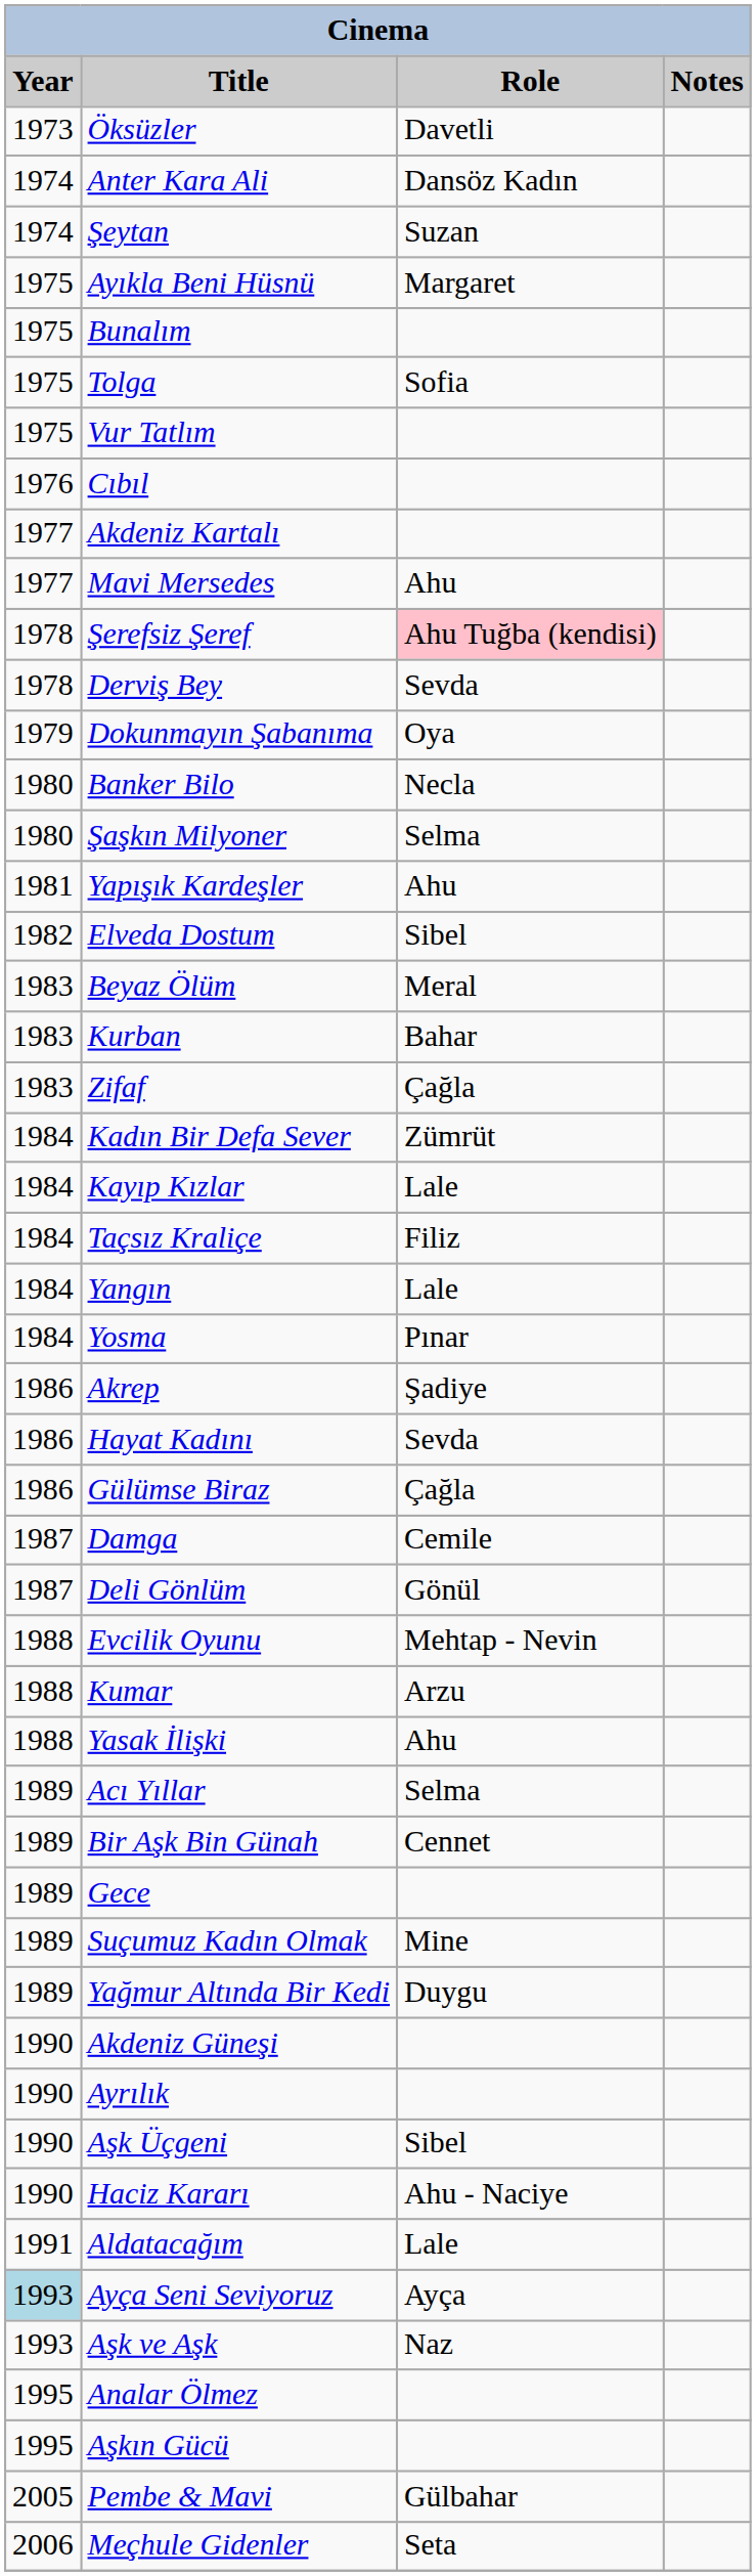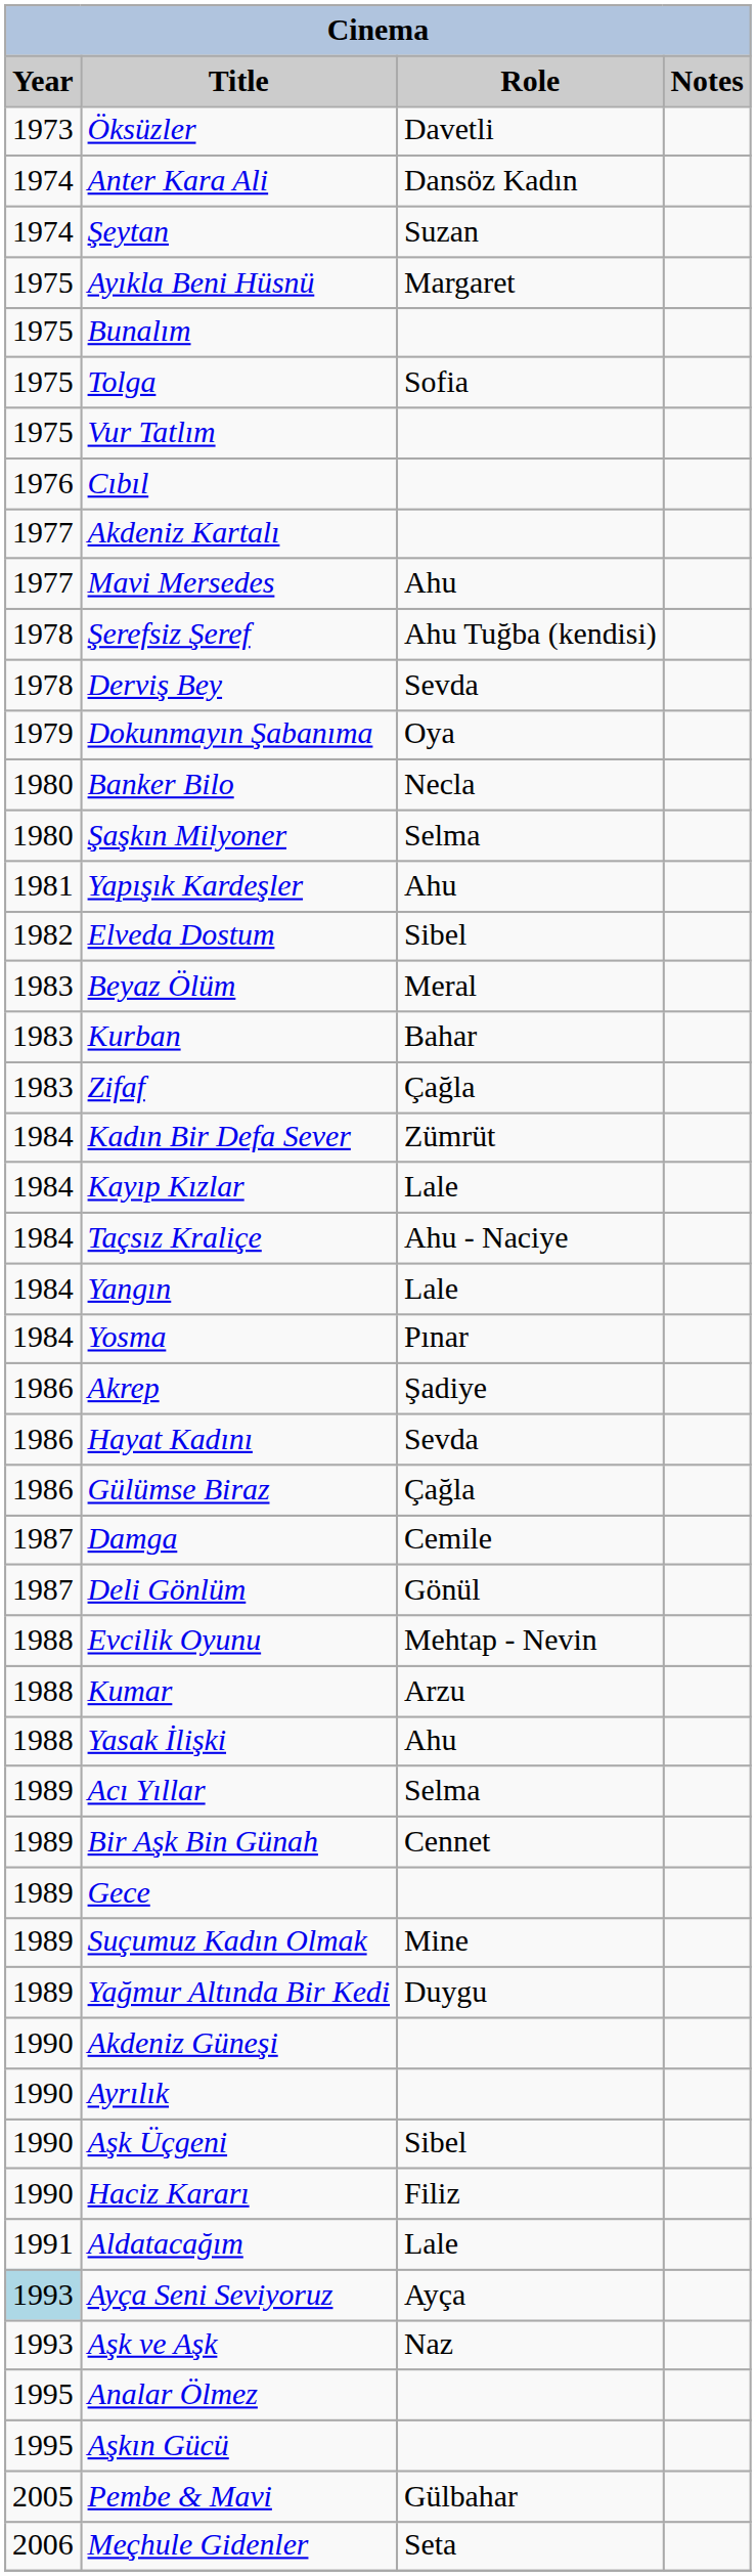 <table class="wikitable" style="font-size:90%">
 <tr>
 <th colspan="4" style="background:LightSteelBlue">Cinema</th>
 </tr>
 <tr>
 <th style="background:#CCCCCC">Year</th>
 <th style="background:#CCCCCC">Title</th>
 <th style="background:#CCCCCC">Role</th>
 <th style="background:#CCCCCC">Notes</th>
 </tr>
 <tr>
 <td>1973</td>
 <td><em> <a href='#'>Öksüzler</a> </em></td>
 <td>Davetli</td>
 <td></td>
 </tr>
 <tr>
 <td>1974</td>
 <td><em> <a href='#'>Anter Kara Ali</a> </em></td>
 <td>Dansöz Kadın</td>
 <td></td>
 </tr>
 <tr>
 <td>1974</td>
 <td><em> <a href='#'>Şeytan</a> </em></td>
 <td>Suzan</td>
 <td></td>
 </tr>
 <tr>
 <td>1975</td>
 <td><em> <a href='#'>Ayıkla Beni Hüsnü</a> </em></td>
 <td>Margaret</td>
 <td></td>
 </tr>
 <tr>
 <td>1975</td>
 <td><em> <a href='#'>Bunalım</a> </em></td>
 <td></td>
 <td></td>
 </tr>
 <tr>
 <td>1975</td>
 <td><em> <a href='#'>Tolga</a> </em></td>
 <td>Sofia</td>
 <td></td>
 </tr>
 <tr>
 <td>1975</td>
 <td><em> <a href='#'>Vur Tatlım</a> </em></td>
 <td></td>
 <td></td>
 </tr>
 <tr>
 <td>1976</td>
 <td><em> <a href='#'>Cıbıl</a> </em></td>
 <td></td>
 <td></td>
 </tr>
 <tr>
 <td>1977</td>
 <td><em> <a href='#'>Akdeniz Kartalı</a> </em></td>
 <td></td>
 <td></td>
 </tr>
 <tr>
 <td>1977</td>
 <td><em> <a href='#'>Mavi Mersedes</a> </em></td>
 <td>Ahu</td>
 <td></td>
 </tr>
 <tr>
 <td>1978</td>
 <td><em> <a href='#'>Şerefsiz Şeref</a> </em></td>
-<td style="background: pink;">Ahu Tuğba (kendisi)</td>
+<td>Ahu Tuğba (kendisi)</td>
 <td></td>
 </tr>
 <tr>
 <td>1978</td>
 <td><em> <a href='#'>Derviş Bey</a> </em></td>
 <td>Sevda</td>
 <td></td>
 </tr>
 <tr>
 <td>1979</td>
 <td><em> <a href='#'>Dokunmayın Şabanıma</a> </em></td>
 <td>Oya</td>
 <td></td>
 </tr>
 <tr>
 <td>1980</td>
 <td><em> <a href='#'>Banker Bilo</a> </em></td>
 <td>Necla</td>
 <td></td>
 </tr>
 <tr>
 <td>1980</td>
 <td><em> <a href='#'>Şaşkın Milyoner</a> </em></td>
 <td>Selma</td>
 <td></td>
 </tr>
 <tr>
 <td>1981</td>
 <td><em> <a href='#'>Yapışık Kardeşler</a> </em></td>
 <td>Ahu</td>
 <td></td>
 </tr>
 <tr>
 <td>1982</td>
 <td><em> <a href='#'>Elveda Dostum</a> </em></td>
 <td>Sibel</td>
 <td></td>
 </tr>
 <tr>
 <td>1983</td>
 <td><em> <a href='#'>Beyaz Ölüm</a> </em></td>
 <td>Meral</td>
 <td></td>
 </tr>
 <tr>
 <td>1983</td>
 <td><em> <a href='#'>Kurban</a> </em></td>
 <td>Bahar</td>
 <td></td>
 </tr>
 <tr>
 <td>1983</td>
 <td><em> <a href='#'>Zifaf</a> </em></td>
 <td>Çağla</td>
 <td></td>
 </tr>
 <tr>
 <td>1984</td>
 <td><em> <a href='#'>Kadın Bir Defa Sever</a> </em></td>
 <td>Zümrüt</td>
 <td></td>
 </tr>
 <tr>
 <td>1984</td>
 <td><em> <a href='#'>Kayıp Kızlar</a> </em></td>
 <td>Lale</td>
 <td></td>
 </tr>
 <tr>
 <td>1984</td>
 <td><em> <a href='#'>Taçsız Kraliçe</a> </em></td>
-<td>Filiz</td>
+<td>Ahu - Naciye</td>
 <td></td>
 </tr>
 <tr>
 <td>1984</td>
 <td><em> <a href='#'>Yangın</a> </em></td>
 <td>Lale</td>
 <td></td>
 </tr>
 <tr>
 <td>1984</td>
 <td><em> <a href='#'>Yosma</a> </em></td>
 <td>Pınar</td>
 <td></td>
 </tr>
 <tr>
 <td>1986</td>
 <td><em> <a href='#'>Akrep</a> </em></td>
 <td>Şadiye</td>
 <td></td>
 </tr>
 <tr>
 <td>1986</td>
 <td><em> <a href='#'>Hayat Kadını</a> </em></td>
 <td>Sevda</td>
 <td></td>
 </tr>
 <tr>
 <td>1986</td>
 <td><em> <a href='#'>Gülümse Biraz</a> </em></td>
 <td>Çağla</td>
 <td></td>
 </tr>
 <tr>
 <td>1987</td>
 <td><em> <a href='#'>Damga</a> </em></td>
 <td>Cemile</td>
 <td></td>
 </tr>
 <tr>
 <td>1987</td>
 <td><em> <a href='#'>Deli Gönlüm</a> </em></td>
 <td>Gönül</td>
 <td></td>
 </tr>
 <tr>
 <td>1988</td>
 <td><em> <a href='#'>Evcilik Oyunu</a> </em></td>
 <td>Mehtap - Nevin</td>
 <td></td>
 </tr>
 <tr>
 <td>1988</td>
 <td><em> <a href='#'>Kumar</a> </em></td>
 <td>Arzu</td>
 <td></td>
 </tr>
 <tr>
 <td>1988</td>
 <td><em> <a href='#'>Yasak İlişki</a> </em></td>
 <td>Ahu</td>
 <td></td>
 </tr>
 <tr>
 <td>1989</td>
 <td><em> <a href='#'>Acı Yıllar</a> </em></td>
 <td>Selma</td>
 <td></td>
 </tr>
 <tr>
 <td>1989</td>
 <td><em> <a href='#'>Bir Aşk Bin Günah</a> </em></td>
 <td>Cennet</td>
 <td></td>
 </tr>
 <tr>
 <td>1989</td>
 <td><em> <a href='#'>Gece</a> </em></td>
 <td></td>
 <td></td>
 </tr>
 <tr>
 <td>1989</td>
 <td><em> <a href='#'>Suçumuz Kadın Olmak</a> </em></td>
 <td>Mine</td>
 <td></td>
 </tr>
 <tr>
 <td>1989</td>
 <td><em> <a href='#'>Yağmur Altında Bir Kedi</a> </em></td>
 <td>Duygu</td>
 <td></td>
 </tr>
 <tr>
 <td>1990</td>
 <td><em> <a href='#'>Akdeniz Güneşi</a> </em></td>
 <td></td>
 <td></td>
 </tr>
 <tr>
 <td>1990</td>
 <td><em> <a href='#'>Ayrılık</a> </em></td>
 <td></td>
 <td></td>
 </tr>
 <tr>
 <td>1990</td>
 <td><em> <a href='#'>Aşk Üçgeni</a> </em></td>
 <td>Sibel</td>
 <td></td>
 </tr>
 <tr>
 <td>1990</td>
 <td><em> <a href='#'>Haciz Kararı</a> </em></td>
-<td>Ahu - Naciye</td>
+<td>Filiz</td>
 <td></td>
 </tr>
 <tr>
 <td>1991</td>
 <td><em> <a href='#'>Aldatacağım</a> </em></td>
 <td>Lale</td>
 <td></td>
 </tr>
 <tr>
 <td style="background: lightblue;">1993</td>
 <td><em> <a href='#'>Ayça Seni Seviyoruz</a> </em></td>
 <td>Ayça</td>
 <td></td>
 </tr>
 <tr>
 <td>1993</td>
 <td><em> <a href='#'>Aşk ve Aşk</a> </em></td>
 <td>Naz</td>
 <td></td>
 </tr>
 <tr>
 <td>1995</td>
 <td><em> <a href='#'>Analar Ölmez</a> </em></td>
 <td></td>
 <td></td>
 </tr>
 <tr>
 <td>1995</td>
 <td><em> <a href='#'>Aşkın Gücü</a> </em></td>
 <td></td>
 <td></td>
 </tr>
 <tr>
 <td>2005</td>
 <td><em> <a href='#'>Pembe & Mavi</a> </em></td>
 <td>Gülbahar</td>
 <td></td>
 </tr>
 <tr>
 <td>2006</td>
 <td><em> <a href='#'>Meçhule Gidenler</a> </em></td>
 <td>Seta</td>
 <td></td>
 </tr>
 <tr>
 </tr>
 </table>
